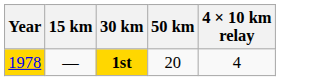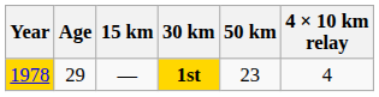 <table class="wikitable" style="text-align: center;">
 <tr>
 <th scope="col">Year</th>
+<th scope="col">Age</th>
 <th scope="col">15 km</th>
 <th scope="col">30 km</th>
 <th scope="col">50 km</th>
 <th scope="col">4 × 10 km<br>relay</th>
 </tr>
 <tr>
 <td style="background: gold;"><a href='#'>1978</a></td>
+<td>29</td>
 <td>—</td>
 <td style="background-color: gold;"><strong>1st</strong></td>
-<td>20</td>
+<td>23</td>
 <td>4</td>
 </tr>
 </table>
